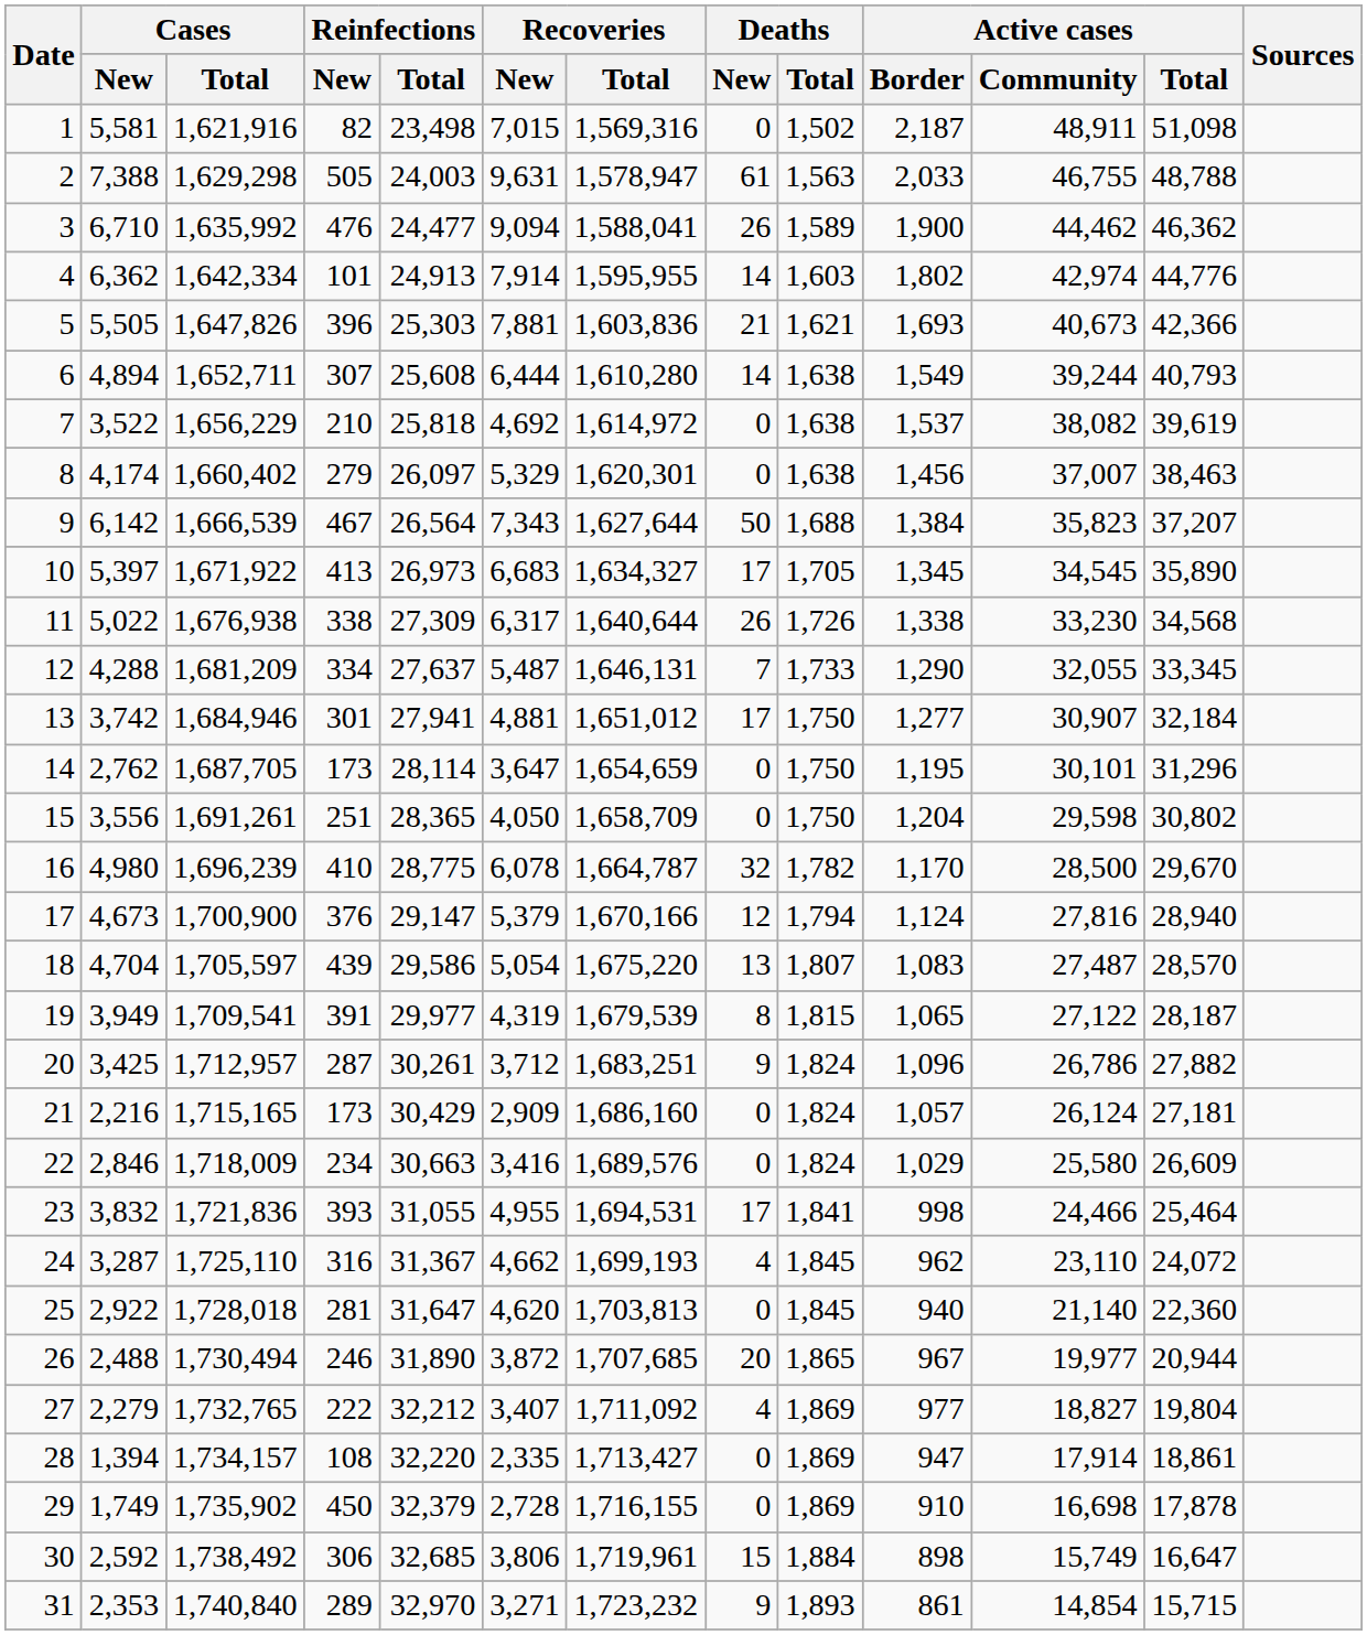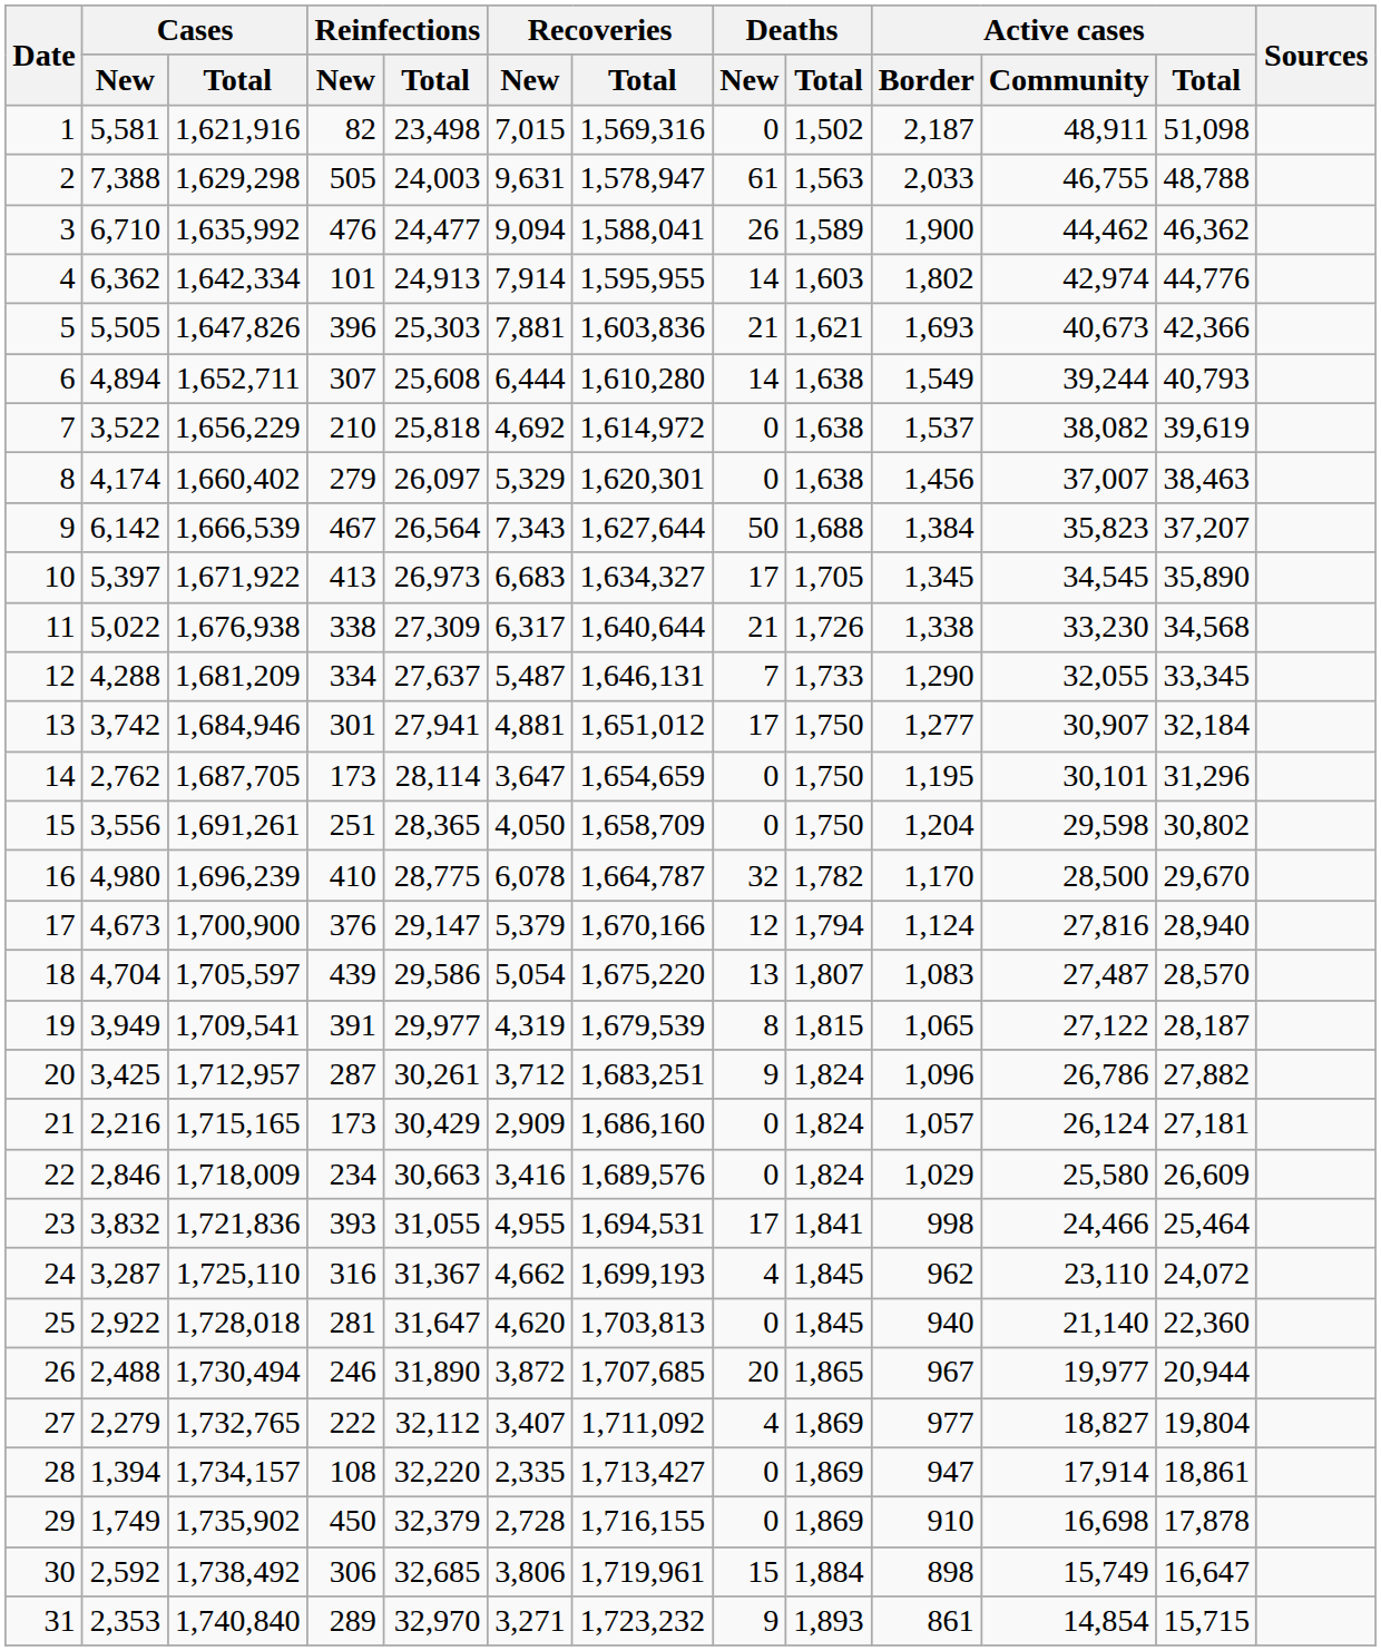 <table class="wikitable sortable mw-collapsible mw-collapsed sticky-header-multi sort-under" style="text-align:right;">
 <tr>
 <th rowspan=2>Date</th>
 <th colspan=2>Cases</th>
 <th colspan=2>Reinfections</th>
 <th colspan=2>Recoveries</th>
 <th colspan=2>Deaths</th>
 <th colspan=3>Active cases</th>
 <th rowspan=2 class="unsortable">Sources</th>
 </tr>
 <tr>
 <th>New</th>
 <th>Total</th>
 <th>New</th>
 <th>Total</th>
 <th>New</th>
 <th>Total</th>
 <th>New</th>
 <th>Total</th>
 <th>Border</th>
 <th>Community</th>
 <th>Total</th>
 </tr>
 <tr>
 <td>1</td>
 <td>5,581</td>
 <td>1,621,916</td>
 <td>82</td>
 <td>23,498</td>
 <td>7,015</td>
 <td>1,569,316</td>
 <td>0</td>
 <td>1,502</td>
 <td>2,187</td>
 <td>48,911</td>
 <td>51,098</td>
 <td></td>
 </tr>
 <tr>
 <td>2</td>
 <td>7,388</td>
 <td>1,629,298</td>
 <td>505</td>
 <td>24,003</td>
 <td>9,631</td>
 <td>1,578,947</td>
 <td>61</td>
 <td>1,563</td>
 <td>2,033</td>
 <td>46,755</td>
 <td>48,788</td>
 <td></td>
 </tr>
 <tr>
 <td>3</td>
 <td>6,710</td>
 <td>1,635,992</td>
 <td>476</td>
 <td>24,477</td>
 <td>9,094</td>
 <td>1,588,041</td>
 <td>26</td>
 <td>1,589</td>
 <td>1,900</td>
 <td>44,462</td>
 <td>46,362</td>
 <td></td>
 </tr>
 <tr>
 <td>4</td>
 <td>6,362</td>
 <td>1,642,334</td>
 <td>101</td>
 <td>24,913</td>
 <td>7,914</td>
 <td>1,595,955</td>
 <td>14</td>
 <td>1,603</td>
 <td>1,802</td>
 <td>42,974</td>
 <td>44,776</td>
 <td></td>
 </tr>
 <tr>
 <td>5</td>
 <td>5,505</td>
 <td>1,647,826</td>
 <td>396</td>
 <td>25,303</td>
 <td>7,881</td>
 <td>1,603,836</td>
 <td>21</td>
 <td>1,621</td>
 <td>1,693</td>
 <td>40,673</td>
 <td>42,366</td>
 <td></td>
 </tr>
 <tr>
 <td>6</td>
 <td>4,894</td>
 <td>1,652,711</td>
 <td>307</td>
 <td>25,608</td>
 <td>6,444</td>
 <td>1,610,280</td>
 <td>14</td>
 <td>1,638</td>
 <td>1,549</td>
 <td>39,244</td>
 <td>40,793</td>
 <td></td>
 </tr>
 <tr>
 <td>7</td>
 <td>3,522</td>
 <td>1,656,229</td>
 <td>210</td>
 <td>25,818</td>
 <td>4,692</td>
 <td>1,614,972</td>
 <td>0</td>
 <td>1,638</td>
 <td>1,537</td>
 <td>38,082</td>
 <td>39,619</td>
 <td></td>
 </tr>
 <tr>
 <td>8</td>
 <td>4,174</td>
 <td>1,660,402</td>
 <td>279</td>
 <td>26,097</td>
 <td>5,329</td>
 <td>1,620,301</td>
 <td>0</td>
 <td>1,638</td>
 <td>1,456</td>
 <td>37,007</td>
 <td>38,463</td>
 <td></td>
 </tr>
 <tr>
 <td>9</td>
 <td>6,142</td>
 <td>1,666,539</td>
 <td>467</td>
 <td>26,564</td>
 <td>7,343</td>
 <td>1,627,644</td>
 <td>50</td>
 <td>1,688</td>
 <td>1,384</td>
 <td>35,823</td>
 <td>37,207</td>
 <td></td>
 </tr>
 <tr>
 <td>10</td>
 <td>5,397</td>
 <td>1,671,922</td>
 <td>413</td>
 <td>26,973</td>
 <td>6,683</td>
 <td>1,634,327</td>
 <td>17</td>
 <td>1,705</td>
 <td>1,345</td>
 <td>34,545</td>
 <td>35,890</td>
 <td></td>
 </tr>
 <tr>
 <td>11</td>
 <td>5,022</td>
 <td>1,676,938</td>
 <td>338</td>
 <td>27,309</td>
 <td>6,317</td>
 <td>1,640,644</td>
-<td>26</td>
+<td>21</td>
 <td>1,726</td>
 <td>1,338</td>
 <td>33,230</td>
 <td>34,568</td>
 <td></td>
 </tr>
 <tr>
 <td>12</td>
 <td>4,288</td>
 <td>1,681,209</td>
 <td>334</td>
 <td>27,637</td>
 <td>5,487</td>
 <td>1,646,131</td>
 <td>7</td>
 <td>1,733</td>
 <td>1,290</td>
 <td>32,055</td>
 <td>33,345</td>
 <td></td>
 </tr>
 <tr>
 <td>13</td>
 <td>3,742</td>
 <td>1,684,946</td>
 <td>301</td>
 <td>27,941</td>
 <td>4,881</td>
 <td>1,651,012</td>
 <td>17</td>
 <td>1,750</td>
 <td>1,277</td>
 <td>30,907</td>
 <td>32,184</td>
 <td></td>
 </tr>
 <tr>
 <td>14</td>
 <td>2,762</td>
 <td>1,687,705</td>
 <td>173</td>
 <td>28,114</td>
 <td>3,647</td>
 <td>1,654,659</td>
 <td>0</td>
 <td>1,750</td>
 <td>1,195</td>
 <td>30,101</td>
 <td>31,296</td>
 <td></td>
 </tr>
 <tr>
 <td>15</td>
 <td>3,556</td>
 <td>1,691,261</td>
 <td>251</td>
 <td>28,365</td>
 <td>4,050</td>
 <td>1,658,709</td>
 <td>0</td>
 <td>1,750</td>
 <td>1,204</td>
 <td>29,598</td>
 <td>30,802</td>
 <td></td>
 </tr>
 <tr>
 <td>16</td>
 <td>4,980</td>
 <td>1,696,239</td>
 <td>410</td>
 <td>28,775</td>
 <td>6,078</td>
 <td>1,664,787</td>
 <td>32</td>
 <td>1,782</td>
 <td>1,170</td>
 <td>28,500</td>
 <td>29,670</td>
 <td></td>
 </tr>
 <tr>
 <td>17</td>
 <td>4,673</td>
 <td>1,700,900</td>
 <td>376</td>
 <td>29,147</td>
 <td>5,379</td>
 <td>1,670,166</td>
 <td>12</td>
 <td>1,794</td>
 <td>1,124</td>
 <td>27,816</td>
 <td>28,940</td>
 <td></td>
 </tr>
 <tr>
 <td>18</td>
 <td>4,704</td>
 <td>1,705,597</td>
 <td>439</td>
 <td>29,586</td>
 <td>5,054</td>
 <td>1,675,220</td>
 <td>13</td>
 <td>1,807</td>
 <td>1,083</td>
 <td>27,487</td>
 <td>28,570</td>
 <td></td>
 </tr>
 <tr>
 <td>19</td>
 <td>3,949</td>
 <td>1,709,541</td>
 <td>391</td>
 <td>29,977</td>
 <td>4,319</td>
 <td>1,679,539</td>
 <td>8</td>
 <td>1,815</td>
 <td>1,065</td>
 <td>27,122</td>
 <td>28,187</td>
 <td></td>
 </tr>
 <tr>
 <td>20</td>
 <td>3,425</td>
 <td>1,712,957</td>
 <td>287</td>
 <td>30,261</td>
 <td>3,712</td>
 <td>1,683,251</td>
 <td>9</td>
 <td>1,824</td>
 <td>1,096</td>
 <td>26,786</td>
 <td>27,882</td>
 <td></td>
 </tr>
 <tr>
 <td>21</td>
 <td>2,216</td>
 <td>1,715,165</td>
 <td>173</td>
 <td>30,429</td>
 <td>2,909</td>
 <td>1,686,160</td>
 <td>0</td>
 <td>1,824</td>
 <td>1,057</td>
 <td>26,124</td>
 <td>27,181</td>
 <td></td>
 </tr>
 <tr>
 <td>22</td>
 <td>2,846</td>
 <td>1,718,009</td>
 <td>234</td>
 <td>30,663</td>
 <td>3,416</td>
 <td>1,689,576</td>
 <td>0</td>
 <td>1,824</td>
 <td>1,029</td>
 <td>25,580</td>
 <td>26,609</td>
 <td></td>
 </tr>
 <tr>
 <td>23</td>
 <td>3,832</td>
 <td>1,721,836</td>
 <td>393</td>
 <td>31,055</td>
 <td>4,955</td>
 <td>1,694,531</td>
 <td>17</td>
 <td>1,841</td>
 <td>998</td>
 <td>24,466</td>
 <td>25,464</td>
 <td></td>
 </tr>
 <tr>
 <td>24</td>
 <td>3,287</td>
 <td>1,725,110</td>
 <td>316</td>
 <td>31,367</td>
 <td>4,662</td>
 <td>1,699,193</td>
 <td>4</td>
 <td>1,845</td>
 <td>962</td>
 <td>23,110</td>
 <td>24,072</td>
 <td></td>
 </tr>
 <tr>
 <td>25</td>
 <td>2,922</td>
 <td>1,728,018</td>
 <td>281</td>
 <td>31,647</td>
 <td>4,620</td>
 <td>1,703,813</td>
 <td>0</td>
 <td>1,845</td>
 <td>940</td>
 <td>21,140</td>
 <td>22,360</td>
 <td></td>
 </tr>
 <tr>
 <td>26</td>
 <td>2,488</td>
 <td>1,730,494</td>
 <td>246</td>
 <td>31,890</td>
 <td>3,872</td>
 <td>1,707,685</td>
 <td>20</td>
 <td>1,865</td>
 <td>967</td>
 <td>19,977</td>
 <td>20,944</td>
 <td></td>
 </tr>
 <tr>
 <td>27</td>
 <td>2,279</td>
 <td>1,732,765</td>
 <td>222</td>
-<td>32,212</td>
+<td>32,112</td>
 <td>3,407</td>
 <td>1,711,092</td>
 <td>4</td>
 <td>1,869</td>
 <td>977</td>
 <td>18,827</td>
 <td>19,804</td>
 <td></td>
 </tr>
 <tr>
 <td>28</td>
 <td>1,394</td>
 <td>1,734,157</td>
 <td>108</td>
 <td>32,220</td>
 <td>2,335</td>
 <td>1,713,427</td>
 <td>0</td>
 <td>1,869</td>
 <td>947</td>
 <td>17,914</td>
 <td>18,861</td>
 <td></td>
 </tr>
 <tr>
 <td>29</td>
 <td>1,749</td>
 <td>1,735,902</td>
 <td>450</td>
 <td>32,379</td>
 <td>2,728</td>
 <td>1,716,155</td>
 <td>0</td>
 <td>1,869</td>
 <td>910</td>
 <td>16,698</td>
 <td>17,878</td>
 <td></td>
 </tr>
 <tr>
 <td>30</td>
 <td>2,592</td>
 <td>1,738,492</td>
 <td>306</td>
 <td>32,685</td>
 <td>3,806</td>
 <td>1,719,961</td>
 <td>15</td>
 <td>1,884</td>
 <td>898</td>
 <td>15,749</td>
 <td>16,647</td>
 <td></td>
 </tr>
 <tr>
 <td>31</td>
 <td>2,353</td>
 <td>1,740,840</td>
 <td>289</td>
 <td>32,970</td>
 <td>3,271</td>
 <td>1,723,232</td>
 <td>9</td>
 <td>1,893</td>
 <td>861</td>
 <td>14,854</td>
 <td>15,715</td>
 <td></td>
 </tr>
 </table>
